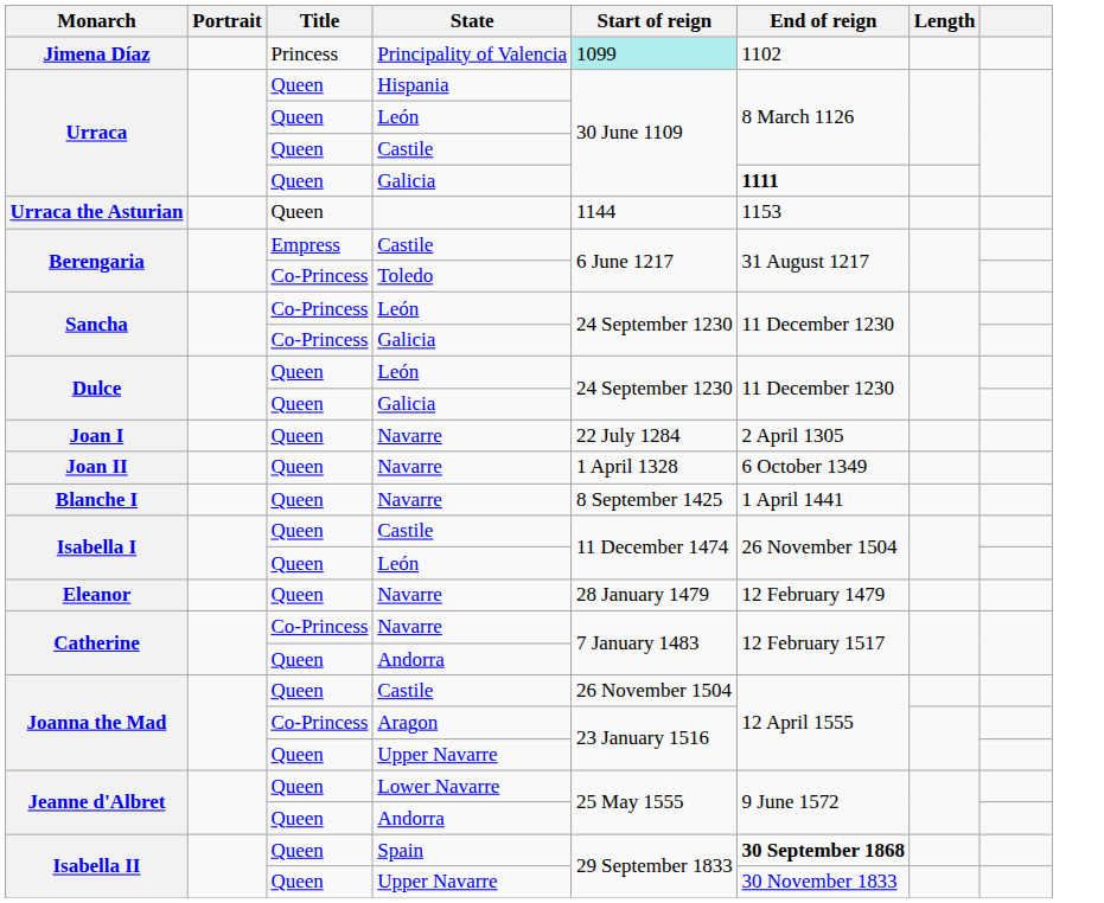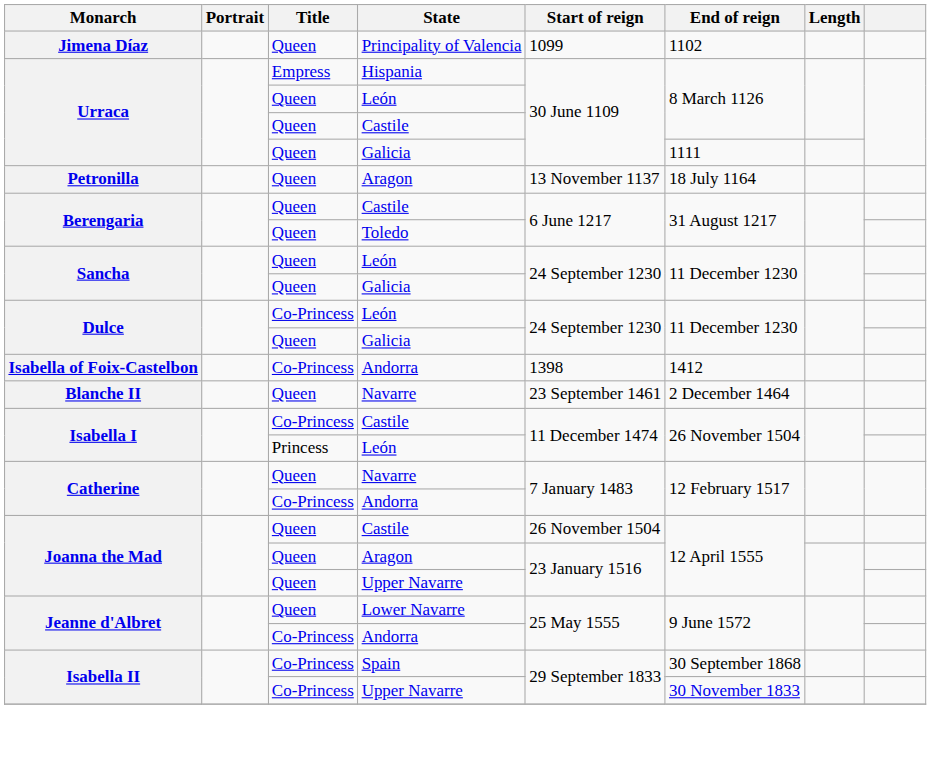 <table class="wikitable sortable">
 <tr>
 <th>Monarch</th>
 <th>Portrait</th>
 <th>Title</th>
 <th>State</th>
 <th>Start of reign</th>
 <th>End of reign</th>
 <th>Length</th>
 <th class="unsortable" width=50px></th>
 </tr>
 <tr>
 <th><a href='#'>Jimena Díaz</a></th>
 <td></td>
-<td>Princess</td>
+<td><a href='#'>Queen</a></td>
 <td><a href='#'>Principality of Valencia</a></td>
-<td style="background: paleturquoise;">1099</td>
+<td>1099</td>
 <td>1102</td>
 <td></td>
 <td></td>
 </tr>
 <tr>
 <th rowspan="4"><a href='#'>Urraca</a></th>
 <td rowspan="4"></td>
-<td><a href='#'>Queen</a></td>
+<td><a href='#'>Empress</a></td>
 <td><a href='#'>Hispania</a></td>
 <td rowspan="4">30 June 1109</td>
 <td rowspan="3">8 March 1126</td>
 <td rowspan="3"></td>
 <td rowspan="4"></td>
 </tr>
 <tr>
 <td><a href='#'>Queen</a></td>
 <td><a href='#'>León</a></td>
 </tr>
 <tr>
 <td><a href='#'>Queen</a></td>
 <td><a href='#'>Castile</a></td>
 </tr>
 <tr>
 <td><a href='#'>Queen</a></td>
 <td><a href='#'>Galicia</a></td>
-<td><strong>1111</strong></td>
+<td>1111</td>
 </tr>
 <tr>
-<th><a href='#'>Urraca the Asturian</a></th>
+<th><a href='#'>Petronilla</a></th>
 <td></td>
-<td>Queen</td>
-<td></td>
-<td>1144</td>
-<td>1153</td>
+<td><a href='#'>Queen</a></td>
+<td><a href='#'>Aragon</a></td>
+<td>13 November 1137</td>
+<td>18 July 1164</td>
 <td></td>
 <td></td>
 </tr>
 <tr>
 <th rowspan="2"><a href='#'>Berengaria</a></th>
 <td rowspan="2"></td>
-<td><a href='#'>Empress</a></td>
+<td><a href='#'>Queen</a></td>
 <td><a href='#'>Castile</a></td>
 <td rowspan="2">6 June 1217</td>
 <td rowspan="2">31 August 1217</td>
 <td rowspan="2"></td>
 <td></td>
 </tr>
 <tr>
-<td><a href='#'>Co-Princess</a></td>
+<td><a href='#'>Queen</a></td>
 <td><a href='#'>Toledo</a></td>
 <td></td>
 </tr>
 <tr>
 <th rowspan="2"><a href='#'>Sancha</a></th>
-<td rowspan="2"></td>
-<td><a href='#'>Co-Princess</a></td>
-<td><a href='#'>León</a></td>
-<td rowspan="2">24 September 1230</td>
-<td rowspan="2">11 December 1230</td>
-<td rowspan="2"></td>
-<td></td>
-</tr>
-<tr>
-<td><a href='#'>Co-Princess</a></td>
-<td><a href='#'>Galicia</a></td>
-<td></td>
-</tr>
-<tr>
-<th rowspan="2"><a href='#'>Dulce</a></th>
 <td rowspan="2"></td>
 <td><a href='#'>Queen</a></td>
 <td><a href='#'>León</a></td>
 <td rowspan="2">24 September 1230</td>
 <td rowspan="2">11 December 1230</td>
 <td rowspan="2"></td>
 <td></td>
 </tr>
 <tr>
 <td><a href='#'>Queen</a></td>
 <td><a href='#'>Galicia</a></td>
 <td></td>
 </tr>
 <tr>
-<th><a href='#'>Joan I</a></th>
+<th rowspan="2"><a href='#'>Dulce</a></th>
+<td rowspan="2"></td>
+<td><a href='#'>Co-Princess</a></td>
+<td><a href='#'>León</a></td>
+<td rowspan="2">24 September 1230</td>
+<td rowspan="2">11 December 1230</td>
+<td rowspan="2"></td>
 <td></td>
+</tr>
+<tr>
 <td><a href='#'>Queen</a></td>
-<td><a href='#'>Navarre</a></td>
-<td>22 July 1284</td>
-<td>2 April 1305</td>
+<td><a href='#'>Galicia</a></td>
+<td></td>
+</tr>
+<tr>
+<th><a href='#'>Isabella of Foix-Castelbon</a></th>
+<td></td>
+<td><a href='#'>Co-Princess</a></td>
+<td><a href='#'>Andorra</a></td>
+<td>1398</td>
+<td>1412</td>
 <td></td>
 <td></td>
 </tr>
 <tr>
-<th><a href='#'>Joan II</a></th>
+<th><a href='#'>Blanche II</a></th>
 <td></td>
 <td><a href='#'>Queen</a></td>
 <td><a href='#'>Navarre</a></td>
-<td>1 April 1328</td>
-<td>6 October 1349</td>
-<td></td>
-<td></td>
-</tr>
-<tr>
-<th><a href='#'>Blanche I</a></th>
-<td></td>
-<td><a href='#'>Queen</a></td>
-<td><a href='#'>Navarre</a></td>
-<td>8 September 1425</td>
-<td>1 April 1441</td>
+<td>23 September 1461</td>
+<td>2 December 1464</td>
 <td></td>
 <td></td>
 </tr>
 <tr>
 <th rowspan="2"><a href='#'>Isabella I</a></th>
 <td rowspan="2"></td>
-<td><a href='#'>Queen</a></td>
+<td><a href='#'>Co-Princess</a></td>
 <td><a href='#'>Castile</a></td>
 <td rowspan="2">11 December 1474</td>
 <td rowspan="2">26 November 1504</td>
 <td rowspan="2"></td>
 <td></td>
 </tr>
 <tr>
-<td><a href='#'>Queen</a></td>
+<td>Princess</td>
 <td><a href='#'>León</a></td>
-<td></td>
-</tr>
-<tr>
-<th><a href='#'>Eleanor</a></th>
-<td></td>
-<td><a href='#'>Queen</a></td>
-<td><a href='#'>Navarre</a></td>
-<td>28 January 1479</td>
-<td>12 February 1479</td>
-<td></td>
 <td></td>
 </tr>
 <tr>
 <th rowspan="2"><a href='#'>Catherine</a></th>
 <td rowspan="2"></td>
-<td><a href='#'>Co-Princess</a></td>
+<td><a href='#'>Queen</a></td>
 <td><a href='#'>Navarre</a></td>
 <td rowspan="2">7 January 1483</td>
 <td rowspan="2">12 February 1517</td>
 <td rowspan="2"></td>
 <td rowspan="2"></td>
 </tr>
 <tr>
-<td><a href='#'>Queen</a></td>
+<td><a href='#'>Co-Princess</a></td>
 <td><a href='#'>Andorra</a></td>
 </tr>
 <tr>
 <th rowspan="3"><a href='#'>Joanna the Mad</a></th>
 <td rowspan="3"></td>
 <td><a href='#'>Queen</a></td>
 <td><a href='#'>Castile</a></td>
 <td>26 November 1504</td>
 <td rowspan="3">12 April 1555</td>
 <td></td>
 <td></td>
 </tr>
 <tr>
-<td><a href='#'>Co-Princess</a></td>
+<td><a href='#'>Queen</a></td>
 <td><a href='#'>Aragon</a></td>
 <td rowspan="2">23 January 1516</td>
 <td rowspan="2"></td>
 <td></td>
 </tr>
 <tr>
 <td><a href='#'>Queen</a></td>
 <td><a href='#'>Upper Navarre</a></td>
 <td></td>
 </tr>
 <tr>
 <th rowspan="2"><a href='#'>Jeanne d'Albret</a></th>
 <td rowspan="2"></td>
 <td><a href='#'>Queen</a></td>
 <td><a href='#'>Lower Navarre</a></td>
 <td rowspan="2">25 May 1555</td>
 <td rowspan="2">9 June 1572</td>
 <td rowspan="2"></td>
 <td></td>
 </tr>
 <tr>
-<td><a href='#'>Queen</a></td>
+<td><a href='#'>Co-Princess</a></td>
 <td><a href='#'>Andorra</a></td>
 <td></td>
 </tr>
 <tr>
 <th rowspan="2"><a href='#'>Isabella II</a></th>
 <td rowspan="2"></td>
-<td><a href='#'>Queen</a></td>
+<td><a href='#'>Co-Princess</a></td>
 <td><a href='#'>Spain</a></td>
 <td rowspan="2">29 September 1833</td>
-<td><strong>30 September 1868</strong></td>
+<td>30 September 1868</td>
 <td></td>
 <td></td>
 </tr>
 <tr>
-<td><a href='#'>Queen</a></td>
+<td><a href='#'>Co-Princess</a></td>
 <td><a href='#'>Upper Navarre</a></td>
 <td><a href='#'>30 November 1833</a></td>
 <td></td>
 <td></td>
 </tr>
 <tr>
 </tr>
 </table>
